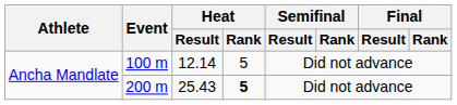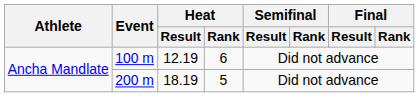 <table class="wikitable" style="font-size:90%; text-align:center">
 <tr>
 <th rowspan=2>Athlete</th>
 <th rowspan=2>Event</th>
 <th colspan=2>Heat</th>
 <th colspan=2>Semifinal</th>
 <th colspan=2>Final</th>
 </tr>
 <tr style="font-size:95%">
 <th>Result</th>
 <th>Rank</th>
 <th>Result</th>
 <th>Rank</th>
 <th>Result</th>
 <th>Rank</th>
 </tr>
 <tr>
 <td align=left rowspan=2><a href='#'>Ancha Mandlate</a></td>
 <td align=left rowspan=1><a href='#'>100 m</a></td>
-<td>12.14</td>
-<td>5</td>
+<td>12.19</td>
+<td>6</td>
 <td colspan=4>Did not advance</td>
 </tr>
 <tr>
 <td align=left rowspan=1><a href='#'>200 m</a></td>
-<td>25.43</td>
-<td><strong>5</strong></td>
+<td>18.19</td>
+<td>5</td>
 <td colspan=4>Did not advance</td>
 </tr>
 </table>
